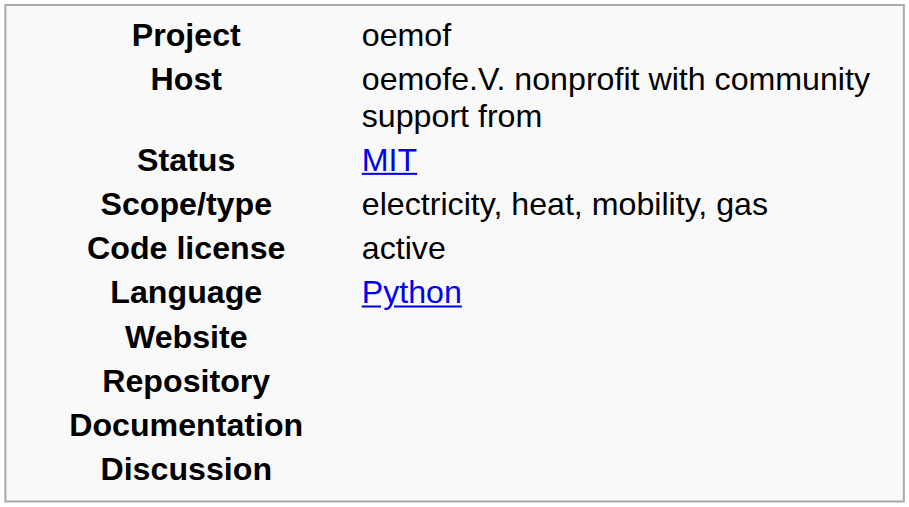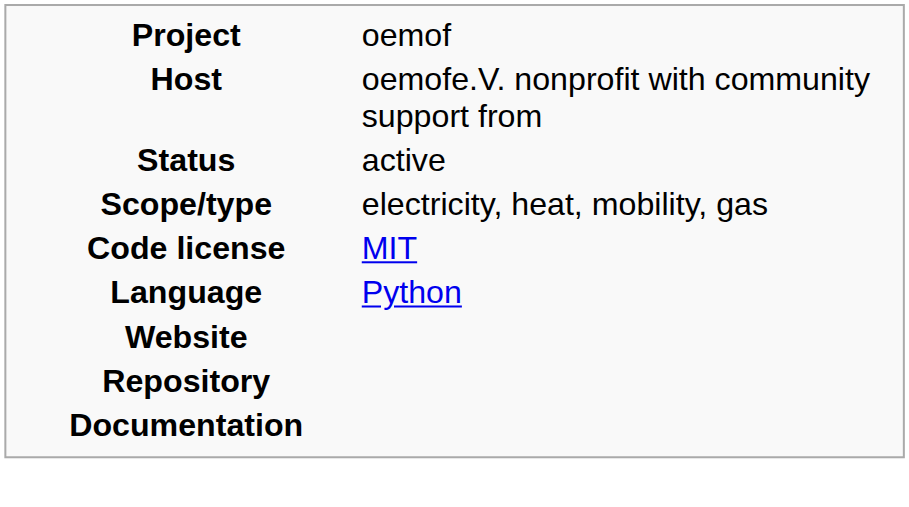 <table class="infobox" style="width: 28em">
 <tr>
 <th style="width: 35%">Project</th>
 <td style="width: 55%">oemof</td>
 </tr>
 <tr>
 <th>Host</th>
 <td>oemofe.V. nonprofit with community support from </td>
 </tr>
 <tr>
 <th>Status</th>
-<td><a href='#'>MIT</a></td>
+<td>active</td>
 </tr>
 <tr>
 <th>Scope/type</th>
 <td>electricity, heat, mobility, gas</td>
 </tr>
 <tr>
 <th>Code license</th>
-<td>active</td>
+<td><a href='#'>MIT</a></td>
 </tr>
 <tr>
 <th>Language</th>
 <td><a href='#'>Python</a></td>
 </tr>
 <tr>
 <th>Website</th>
 <td></td>
 </tr>
 <tr>
 <th>Repository</th>
 <td></td>
 </tr>
 <tr>
 <th>Documentation</th>
 <td></td>
 </tr>
-<tr>
-<th>Discussion</th>
-<td></td>
-</tr>
 </table>
